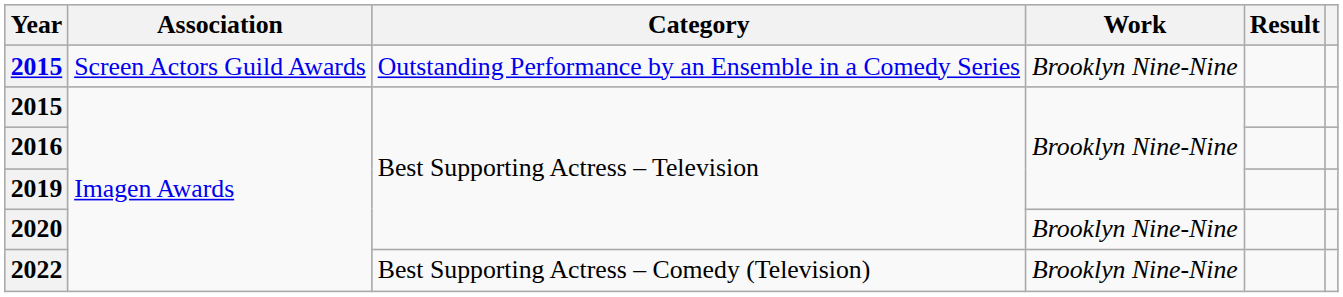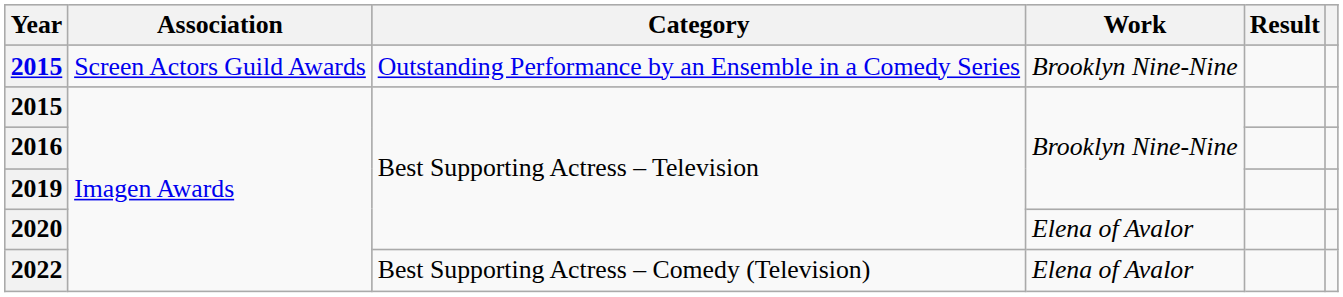 <table class="wikitable sortable plainrowheaders">
 <tr>
 <th scope="col">Year</th>
 <th scope="col">Association</th>
 <th scope="col">Category</th>
 <th scope="col">Work</th>
 <th scope="col">Result</th>
 <th scope="col" class="unsortable"></th>
 </tr>
 <tr>
 <th scope="row"><a href='#'>2015</a></th>
 <td><a href='#'>Screen Actors Guild Awards</a></td>
 <td><a href='#'>Outstanding Performance by an Ensemble in a Comedy Series</a></td>
 <td><em>Brooklyn Nine-Nine</em></td>
 <td></td>
 <td align="center"></td>
 </tr>
 <tr>
 <th scope="row">2015</th>
 <td rowspan="5"><a href='#'>Imagen Awards</a></td>
 <td rowspan="4">Best Supporting Actress – Television</td>
 <td rowspan="3"><em>Brooklyn Nine-Nine</em></td>
 <td></td>
 <td align="center"></td>
 </tr>
 <tr>
 <th scope="row">2016</th>
 <td></td>
 <td align="center"></td>
 </tr>
 <tr>
 <th scope="row">2019</th>
 <td></td>
 <td align="center"></td>
 </tr>
 <tr>
 <th scope="row">2020</th>
-<td><em>Brooklyn Nine-Nine</em></td>
+<td><em>Elena of Avalor</em></td>
 <td></td>
 <td align="center"></td>
 </tr>
 <tr>
 <th scope="row">2022</th>
 <td>Best Supporting Actress – Comedy (Television)</td>
-<td><em>Brooklyn Nine-Nine</em></td>
+<td><em>Elena of Avalor</em></td>
 <td></td>
 <td align="center"></td>
 </tr>
 </table>
